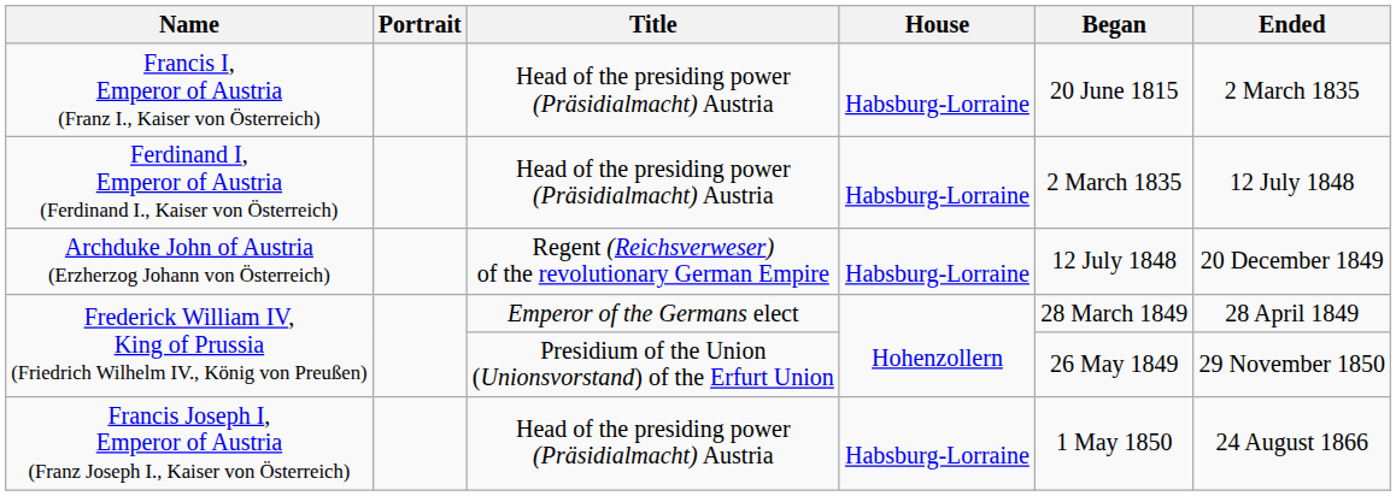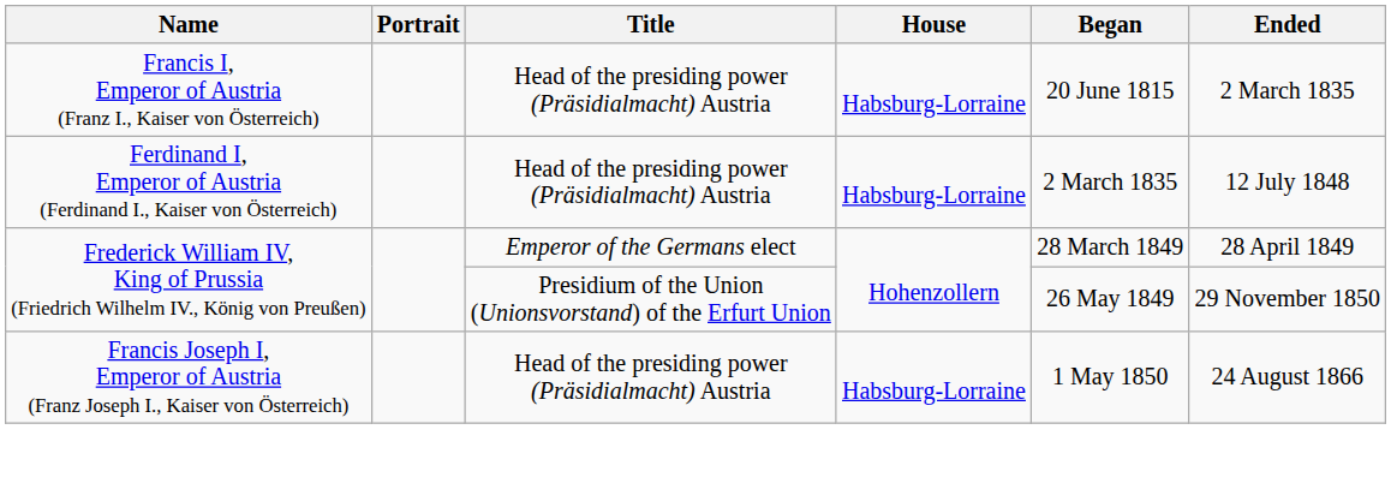 <table class="wikitable" style="text-align:center;">
 <tr>
 <th scope="col">Name</th>
 <th scope="col">Portrait</th>
 <th scope="col">Title</th>
 <th scope="col">House</th>
 <th scope="col">Began</th>
 <th scope="col">Ended</th>
 </tr>
 <tr>
 <td><a href='#'>Francis I</a>,<br><a href='#'>Emperor of Austria</a><br><small>(Franz I., Kaiser von Österreich)</small></td>
 <td></td>
 <td>Head of the presiding power<br><em>(Präsidialmacht)</em> Austria</td>
 <td><br><a href='#'>Habsburg-Lorraine</a></td>
 <td>20 June 1815</td>
 <td>2 March 1835</td>
 </tr>
 <tr>
 <td><a href='#'>Ferdinand I</a>,<br><a href='#'>Emperor of Austria</a><br><small>(Ferdinand I., Kaiser von Österreich)</small></td>
 <td></td>
 <td>Head of the presiding power<br><em>(Präsidialmacht)</em> Austria</td>
 <td><br><a href='#'>Habsburg-Lorraine</a></td>
 <td>2 March 1835</td>
 <td>12 July 1848</td>
 </tr>
 <tr>
-<td><a href='#'>Archduke John of Austria</a><br><small>(Erzherzog Johann von Österreich)</small></td>
-<td></td>
-<td>Regent <em>(<a href='#'>Reichsverweser</a>)</em> <br>of the <a href='#'>revolutionary German Empire</a></td>
-<td><br><a href='#'>Habsburg-Lorraine</a></td>
-<td>12 July 1848</td>
-<td>20 December 1849</td>
-</tr>
-<tr>
 <td rowspan="2"><a href='#'>Frederick William IV</a>,<br><a href='#'>King of Prussia</a><br><small>(Friedrich Wilhelm IV., König von Preußen)</small></td>
 <td rowspan="2"></td>
 <td><em>Emperor of the Germans</em> elect</td>
 <td rowspan="2"><br><a href='#'>Hohenzollern</a></td>
 <td>28 March 1849</td>
 <td>28 April 1849</td>
 </tr>
 <tr>
 <td>Presidium of the Union<br>(<em>Unionsvorstand</em>) of the <a href='#'>Erfurt Union</a></td>
 <td>26 May 1849</td>
 <td>29 November 1850</td>
 </tr>
 <tr>
 <td><a href='#'>Francis Joseph I</a>,<br><a href='#'>Emperor of Austria</a><br><small>(Franz Joseph I., Kaiser von Österreich)</small></td>
 <td></td>
 <td>Head of the presiding power<br><em>(Präsidialmacht)</em> Austria</td>
 <td><br><a href='#'>Habsburg-Lorraine</a></td>
 <td>1 May 1850</td>
 <td>24 August 1866</td>
 </tr>
 </table>
